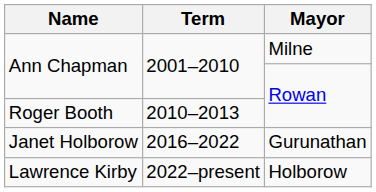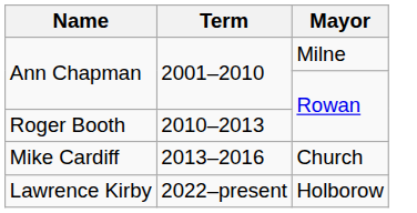 <table class="wikitable">
 <tr>
 <th>Name</th>
 <th>Term</th>
 <th>Mayor</th>
 </tr>
 <tr>
 <td rowspan=2 style="height: 3em;">Ann Chapman</td>
 <td rowspan=2 style="height: 3em;">2001–2010</td>
 <td>Milne</td>
 </tr>
 <tr>
 <td rowspan=2><a href='#'>Rowan</a></td>
 </tr>
 <tr>
 <td>Roger Booth</td>
 <td>2010–2013</td>
 </tr>
 <tr>
-<td>Janet Holborow</td>
-<td>2016–2022</td>
-<td>Gurunathan</td>
+<td>Mike Cardiff</td>
+<td>2013–2016</td>
+<td>Church</td>
 </tr>
 <tr>
 <td>Lawrence Kirby</td>
 <td>2022–present</td>
 <td>Holborow</td>
 </tr>
 </table>
